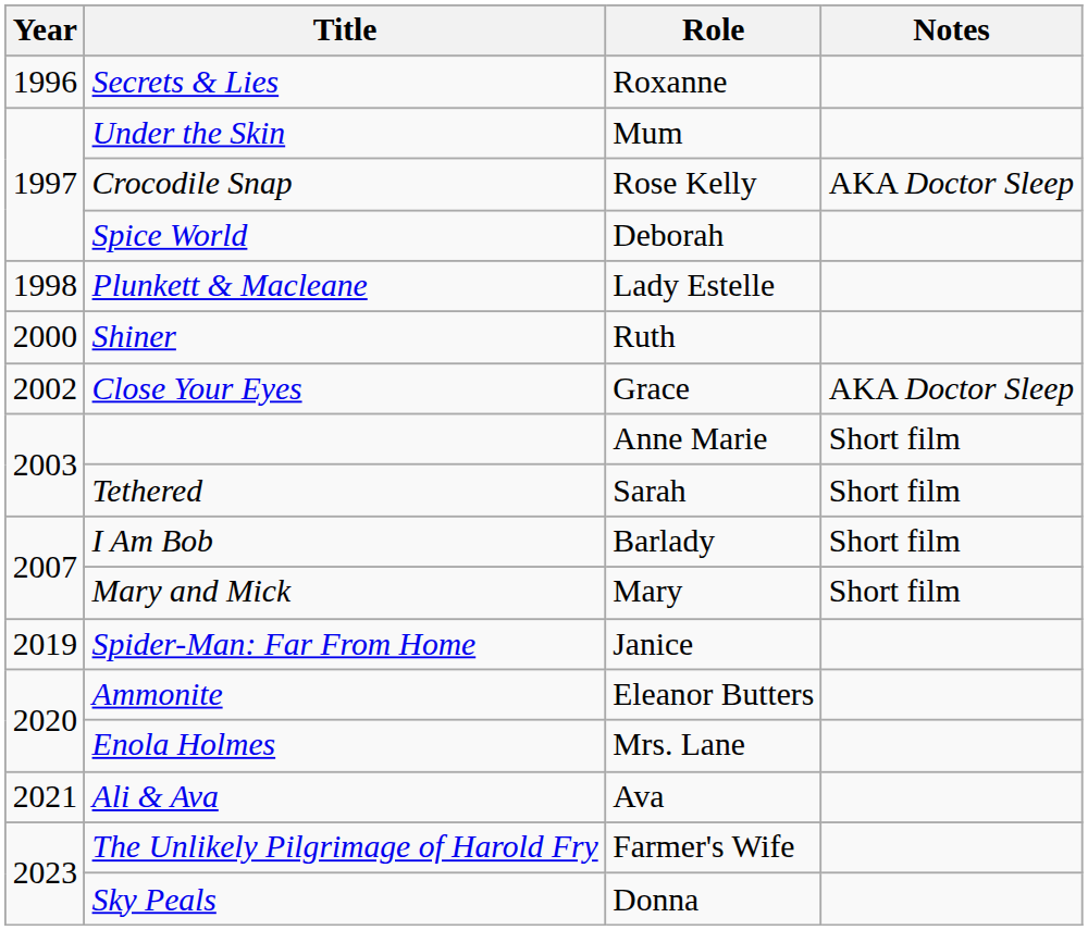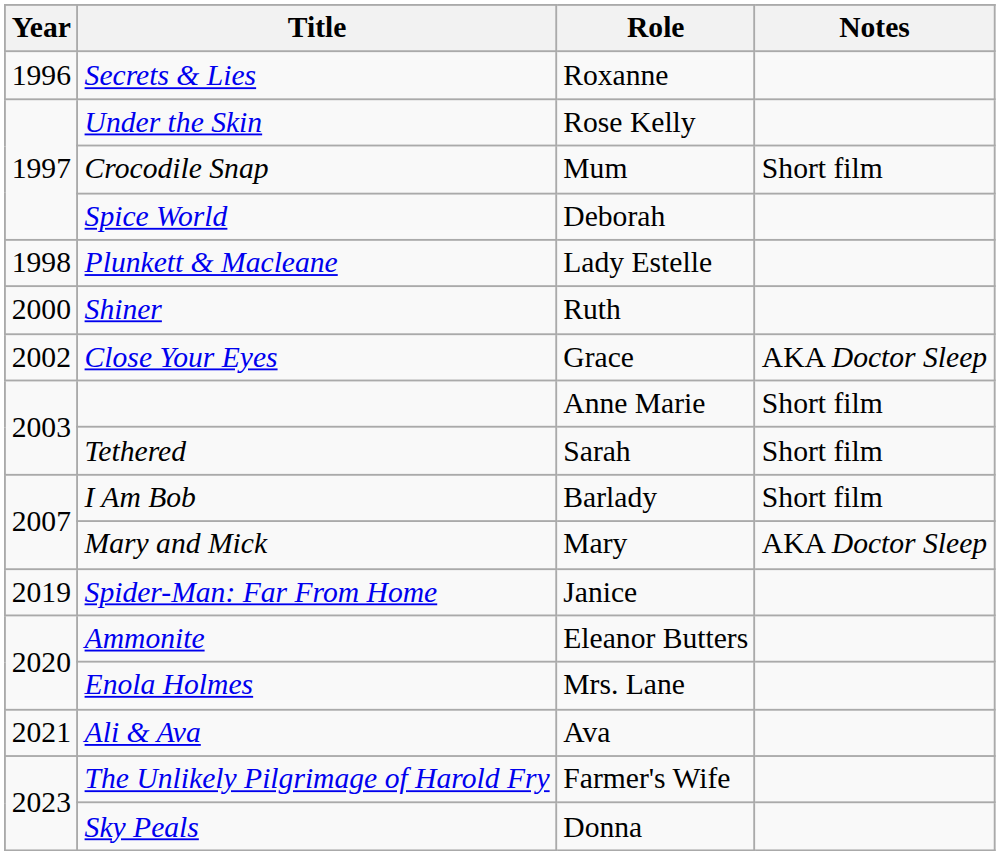 <table class="wikitable sortable">
 <tr>
 <th>Year</th>
 <th>Title</th>
 <th>Role</th>
 <th class="unsortable">Notes</th>
 </tr>
 <tr>
 <td>1996</td>
 <td><em><a href='#'>Secrets & Lies</a></em></td>
 <td>Roxanne</td>
 <td></td>
 </tr>
 <tr>
 <td rowspan="3">1997</td>
 <td><em><a href='#'>Under the Skin</a></em></td>
-<td>Mum</td>
+<td>Rose Kelly</td>
 <td></td>
 </tr>
 <tr>
 <td><em>Crocodile Snap</em></td>
-<td>Rose Kelly</td>
-<td>AKA <em>Doctor Sleep</em></td>
+<td>Mum</td>
+<td>Short film</td>
 </tr>
 <tr>
 <td><em><a href='#'>Spice World</a></em></td>
 <td>Deborah</td>
 <td></td>
 </tr>
 <tr>
 <td>1998</td>
 <td><em><a href='#'>Plunkett & Macleane</a></em></td>
 <td>Lady Estelle</td>
 <td></td>
 </tr>
 <tr>
 <td>2000</td>
 <td><em><a href='#'>Shiner</a></em></td>
 <td>Ruth</td>
 <td></td>
 </tr>
 <tr>
 <td>2002</td>
 <td><em><a href='#'>Close Your Eyes</a></em></td>
 <td>Grace</td>
 <td>AKA <em>Doctor Sleep</em></td>
 </tr>
 <tr>
 <td rowspan="2">2003</td>
 <td><em></em></td>
 <td>Anne Marie</td>
 <td>Short film</td>
 </tr>
 <tr>
 <td><em>Tethered</em></td>
 <td>Sarah</td>
 <td>Short film</td>
 </tr>
 <tr>
 <td rowspan="2">2007</td>
 <td><em>I Am Bob</em></td>
 <td>Barlady</td>
 <td>Short film</td>
 </tr>
 <tr>
 <td><em>Mary and Mick</em></td>
 <td>Mary</td>
-<td>Short film</td>
+<td>AKA <em>Doctor Sleep</em></td>
 </tr>
 <tr>
 <td>2019</td>
 <td><em><a href='#'>Spider-Man: Far From Home</a></em></td>
 <td>Janice</td>
 <td></td>
 </tr>
 <tr>
 <td rowspan="2">2020</td>
 <td><em><a href='#'>Ammonite</a></em></td>
 <td>Eleanor Butters</td>
 <td></td>
 </tr>
 <tr>
 <td><em><a href='#'>Enola Holmes</a></em></td>
 <td>Mrs. Lane</td>
 <td></td>
 </tr>
 <tr>
 <td>2021</td>
 <td><em><a href='#'>Ali & Ava</a></em></td>
 <td>Ava</td>
 <td></td>
 </tr>
 <tr>
 <td rowspan="2">2023</td>
 <td><em><a href='#'>The Unlikely Pilgrimage of Harold Fry</a></em></td>
 <td>Farmer's Wife</td>
 <td></td>
 </tr>
 <tr>
 <td><em><a href='#'>Sky Peals</a></em></td>
 <td>Donna</td>
 <td></td>
 </tr>
 </table>
